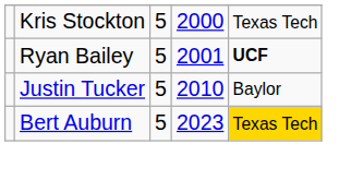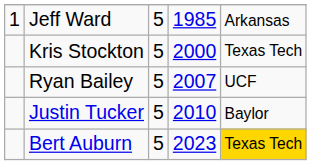 <table class="wikitable">
 <tr>
+</tr>
+<tr>
+<td>1</td>
+<td>Jeff Ward</td>
+<td>5</td>
+<td><a href='#'>1985</a></td>
+<td style="font-size:80%;">Arkansas</td>
 </tr>
 <tr>
 <td></td>
 <td>Kris Stockton</td>
 <td>5</td>
 <td><a href='#'>2000</a></td>
 <td style="font-size:80%;">Texas Tech</td>
 </tr>
 <tr>
 <td></td>
 <td>Ryan Bailey</td>
 <td>5</td>
-<td><a href='#'>2001</a></td>
-<td style="font-size:80%;"><strong>UCF</strong></td>
+<td><a href='#'>2007</a></td>
+<td style="font-size:80%;">UCF</td>
 </tr>
 <tr>
 <td></td>
 <td><a href='#'>Justin Tucker</a></td>
 <td>5</td>
 <td><a href='#'>2010</a></td>
 <td style="font-size:80%;">Baylor</td>
 </tr>
 <tr>
 <td></td>
 <td><a href='#'>Bert Auburn</a></td>
 <td>5</td>
 <td><a href='#'>2023</a></td>
 <td style="background: gold; font-size:80%;">Texas Tech</td>
 </tr>
 </table>
